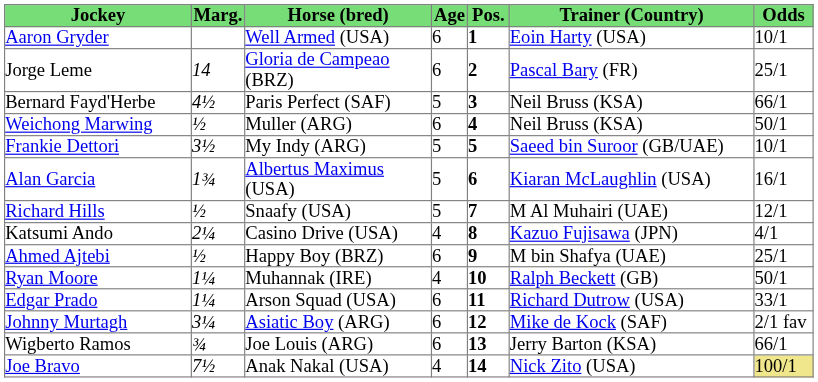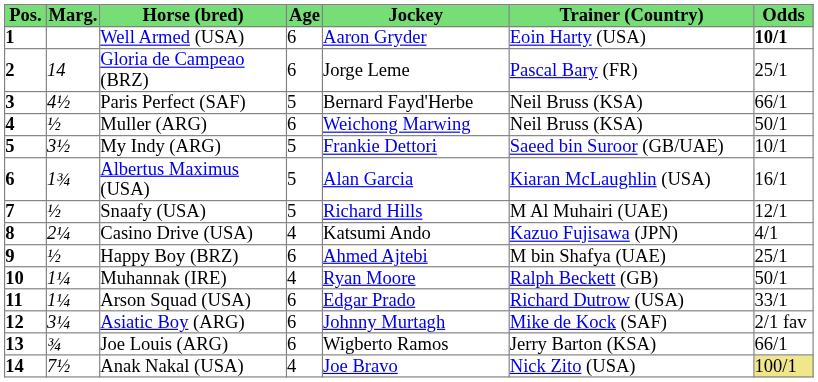 <table class = "sortable" | border="1" cellpadding="0" style="border-collapse: collapse;">
 <tr style="background:#7d7; text-align:center;">
-<th style="width:160px;"><strong>Jockey</strong></th>
+<th style="width:35px;"><strong>Pos.</strong></th>
 <th style="width:45px;"><strong>Marg.</strong></th>
 <th style="width:160px;"><strong>Horse (bred)</strong></th>
 <th style="width:30px;"><strong>Age</strong></th>
-<th style="width:35px;"><strong>Pos.</strong></th>
+<th style="width:160px;"><strong>Jockey</strong></th>
 <th style="width:210px;"><strong>Trainer (Country)</strong></th>
 <th style="width:50px;"><strong>Odds</strong></th>
 </tr>
 <tr>
-<td><a href='#'>Aaron Gryder</a></td>
+<td><strong>1</strong></td>
 <td></td>
 <td><a href='#'>Well Armed</a> (USA)</td>
 <td>6</td>
-<td><strong>1</strong></td>
+<td><a href='#'>Aaron Gryder</a></td>
 <td><a href='#'>Eoin Harty</a> (USA)</td>
-<td>10/1</td>
+<td><strong>10/1</strong></td>
 </tr>
 <tr>
-<td>Jorge Leme</td>
+<td><strong>2</strong></td>
 <td><em>14</em></td>
 <td><a href='#'>Gloria de Campeao</a> (BRZ)</td>
 <td>6</td>
-<td><strong>2</strong></td>
+<td>Jorge Leme</td>
 <td><a href='#'>Pascal Bary</a> (FR)</td>
 <td>25/1</td>
 </tr>
 <tr>
-<td>Bernard Fayd'Herbe</td>
+<td><strong>3</strong></td>
 <td><em>4½</em></td>
 <td>Paris Perfect (SAF)</td>
 <td>5</td>
-<td><strong>3</strong></td>
+<td>Bernard Fayd'Herbe</td>
 <td>Neil Bruss (KSA)</td>
 <td>66/1</td>
 </tr>
 <tr>
-<td><a href='#'>Weichong Marwing</a></td>
+<td><strong>4</strong></td>
 <td><em>½</em></td>
 <td>Muller (ARG)</td>
 <td>6</td>
-<td><strong>4</strong></td>
+<td><a href='#'>Weichong Marwing</a></td>
 <td>Neil Bruss (KSA)</td>
 <td>50/1</td>
 </tr>
 <tr>
-<td><a href='#'>Frankie Dettori</a></td>
+<td><strong>5</strong></td>
 <td><em>3½</em></td>
 <td>My Indy (ARG)</td>
 <td>5</td>
-<td><strong>5</strong></td>
+<td><a href='#'>Frankie Dettori</a></td>
 <td><a href='#'>Saeed bin Suroor</a> (GB/UAE)</td>
 <td>10/1</td>
 </tr>
 <tr>
-<td><a href='#'>Alan Garcia</a></td>
+<td><strong>6</strong></td>
 <td><em>1¾</em></td>
 <td><a href='#'>Albertus Maximus</a> (USA)</td>
 <td>5</td>
-<td><strong>6</strong></td>
+<td><a href='#'>Alan Garcia</a></td>
 <td><a href='#'>Kiaran McLaughlin</a> (USA)</td>
 <td>16/1</td>
 </tr>
 <tr>
-<td><a href='#'>Richard Hills</a></td>
+<td><strong>7</strong></td>
 <td><em>½</em></td>
 <td>Snaafy (USA)</td>
 <td>5</td>
-<td><strong>7</strong></td>
+<td><a href='#'>Richard Hills</a></td>
 <td>M Al Muhairi (UAE)</td>
 <td>12/1</td>
 </tr>
 <tr>
-<td>Katsumi Ando</td>
+<td><strong>8</strong></td>
 <td><em>2¼</em></td>
 <td>Casino Drive (USA)</td>
 <td>4</td>
-<td><strong>8</strong></td>
+<td>Katsumi Ando</td>
 <td><a href='#'>Kazuo Fujisawa</a> (JPN)</td>
 <td>4/1</td>
 </tr>
 <tr>
-<td><a href='#'>Ahmed Ajtebi</a></td>
+<td><strong>9</strong></td>
 <td><em>½</em></td>
 <td>Happy Boy (BRZ)</td>
 <td>6</td>
-<td><strong>9</strong></td>
+<td><a href='#'>Ahmed Ajtebi</a></td>
 <td>M bin Shafya (UAE)</td>
 <td>25/1</td>
 </tr>
 <tr>
-<td><a href='#'>Ryan Moore</a></td>
+<td><strong>10</strong></td>
 <td><em>1¼</em></td>
 <td>Muhannak (IRE)</td>
 <td>4</td>
-<td><strong>10</strong></td>
+<td><a href='#'>Ryan Moore</a></td>
 <td><a href='#'>Ralph Beckett</a> (GB)</td>
 <td>50/1</td>
 </tr>
 <tr>
-<td><a href='#'>Edgar Prado</a></td>
+<td><strong>11</strong></td>
 <td><em>1¼</em></td>
 <td>Arson Squad (USA)</td>
 <td>6</td>
-<td><strong>11</strong></td>
+<td><a href='#'>Edgar Prado</a></td>
 <td><a href='#'>Richard Dutrow</a> (USA)</td>
 <td>33/1</td>
 </tr>
 <tr>
-<td><a href='#'>Johnny Murtagh</a></td>
+<td><strong>12</strong></td>
 <td><em>3¼</em></td>
 <td><a href='#'>Asiatic Boy</a> (ARG)</td>
 <td>6</td>
-<td><strong>12</strong></td>
+<td><a href='#'>Johnny Murtagh</a></td>
 <td><a href='#'>Mike de Kock</a> (SAF)</td>
 <td>2/1 fav</td>
 </tr>
 <tr>
-<td>Wigberto Ramos</td>
+<td><strong>13</strong></td>
 <td><em>¾</em></td>
 <td>Joe Louis (ARG)</td>
 <td>6</td>
-<td><strong>13</strong></td>
+<td>Wigberto Ramos</td>
 <td>Jerry Barton (KSA)</td>
 <td>66/1</td>
 </tr>
 <tr>
-<td><a href='#'>Joe Bravo</a></td>
+<td><strong>14</strong></td>
 <td><em>7½</em></td>
 <td>Anak Nakal (USA)</td>
 <td>4</td>
-<td><strong>14</strong></td>
+<td><a href='#'>Joe Bravo</a></td>
 <td><a href='#'>Nick Zito</a> (USA)</td>
 <td style="background: khaki;">100/1</td>
 </tr>
 </table>
